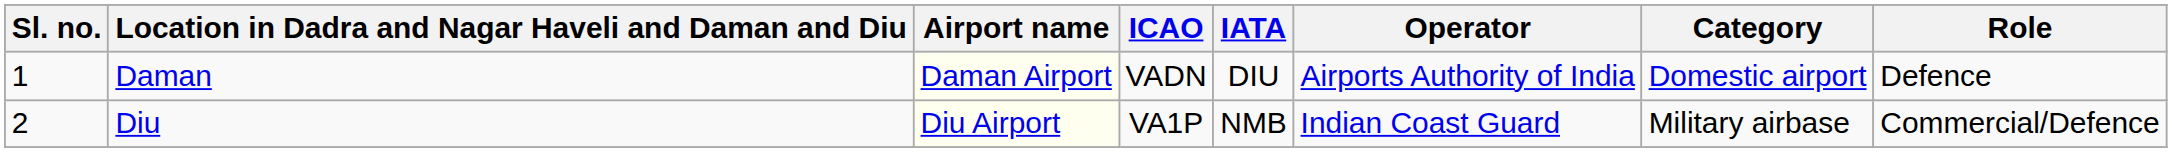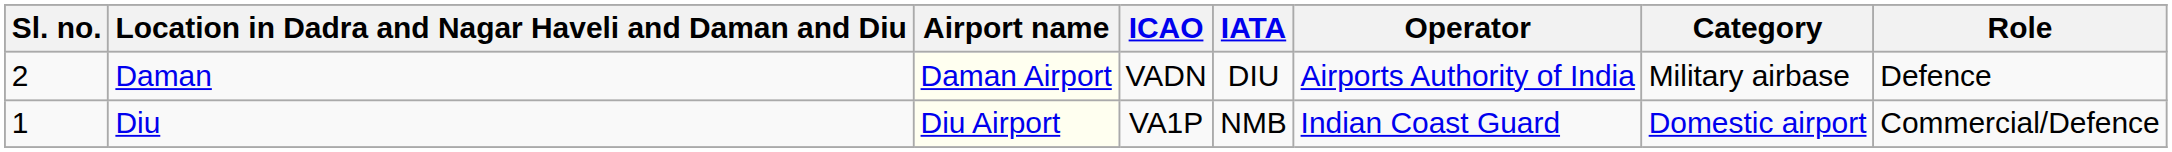 <table class="wikitable sortable">
 <tr>
 <th>Sl. no.</th>
 <th>Location in Dadra and Nagar Haveli and Daman and Diu</th>
 <th>Airport name</th>
 <th><a href='#'>ICAO</a></th>
 <th><a href='#'>IATA</a></th>
 <th>Operator</th>
 <th>Category</th>
 <th>Role</th>
 </tr>
 <tr>
-<td>1</td>
+<td>2</td>
 <td><a href='#'>Daman</a></td>
 <td style="background:#FFFFF0;"><a href='#'>Daman Airport</a></td>
 <td align="center">VADN</td>
 <td align="center">DIU</td>
 <td><a href='#'>Airports Authority of India</a></td>
-<td><a href='#'>Domestic airport</a></td>
+<td>Military airbase</td>
 <td>Defence</td>
 </tr>
 <tr>
-<td>2</td>
+<td>1</td>
 <td><a href='#'>Diu</a></td>
 <td style="background:#FFFFF0;"><a href='#'>Diu Airport</a></td>
 <td align="center">VA1P</td>
 <td align="center">NMB</td>
 <td><a href='#'>Indian Coast Guard</a></td>
-<td>Military airbase</td>
+<td><a href='#'>Domestic airport</a></td>
 <td>Commercial/Defence</td>
 </tr>
 </table>
